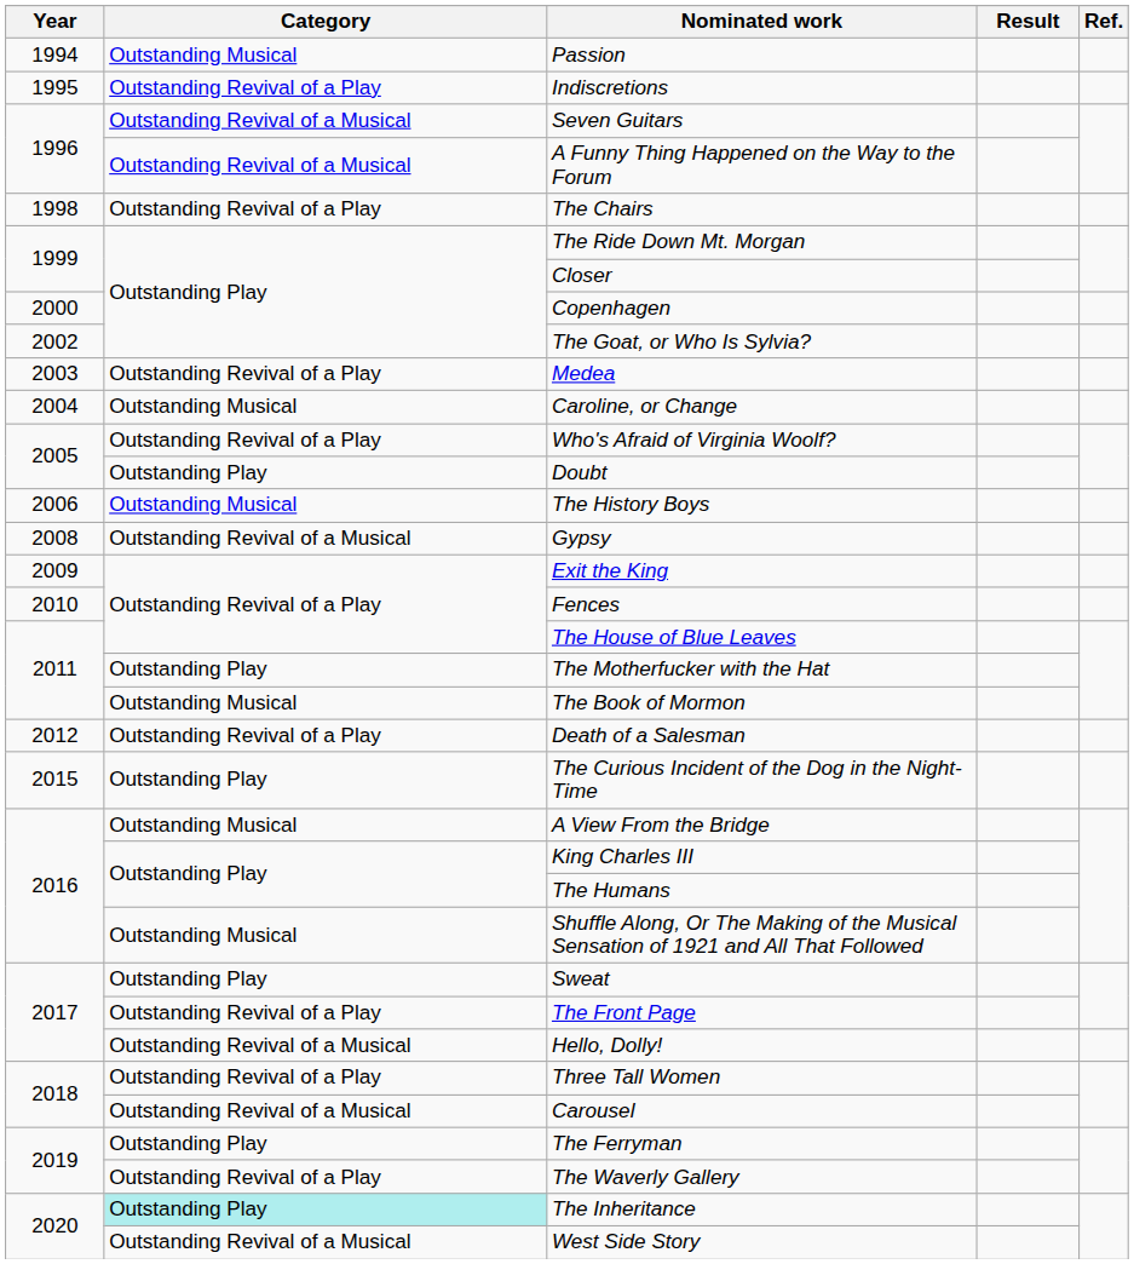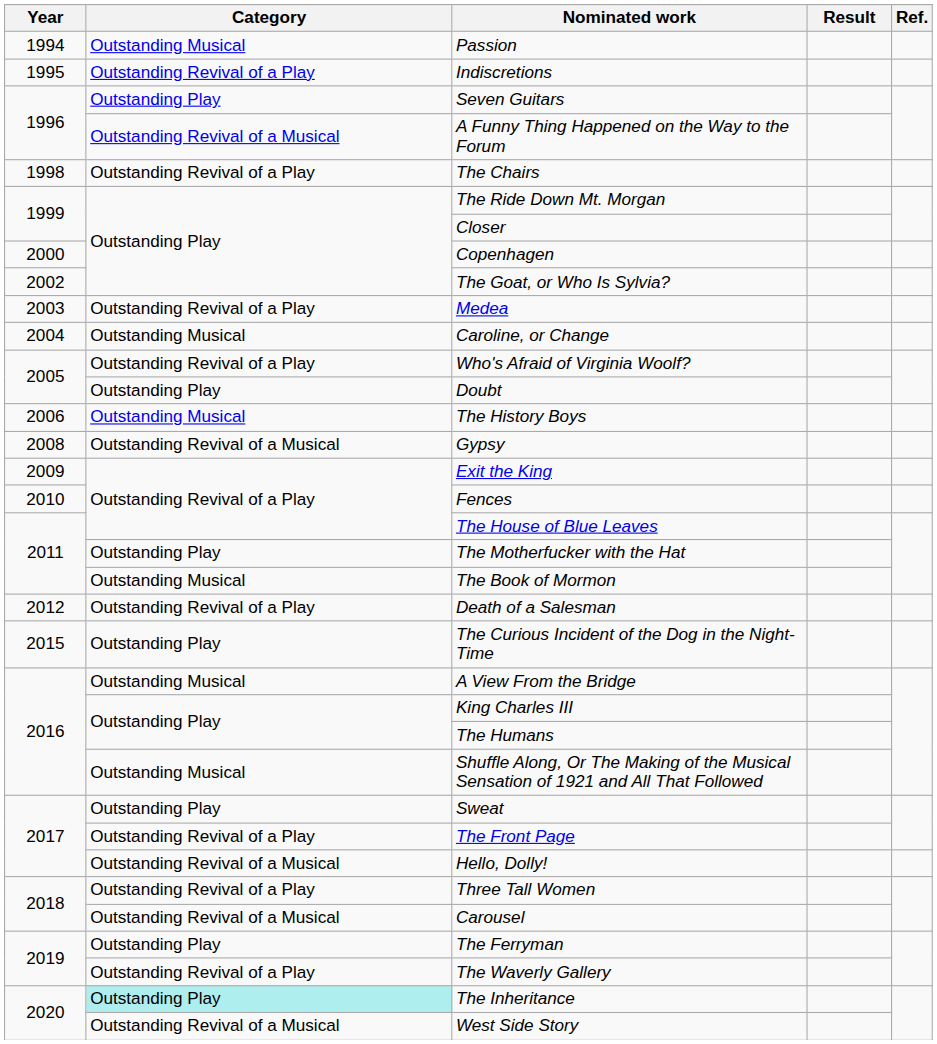 <table class=wikitable>
 <tr>
 </tr>
 <tr>
 <th scope="col" style="width:5em;">Year</th>
 <th scope="col" style="width:26em;">Category</th>
 <th scope="col" style="width:25em;">Nominated work</th>
 <th scope="col" style="width:5em;">Result</th>
 <th>Ref.</th>
 </tr>
 <tr>
 <td style="text-align:center;">1994</td>
 <td><a href='#'>Outstanding Musical</a></td>
 <td><em>Passion</em></td>
 <td></td>
 <td style="text-align:center;"></td>
 </tr>
 <tr>
 <td style="text-align:center;">1995</td>
 <td><a href='#'>Outstanding Revival of a Play</a></td>
 <td><em>Indiscretions</em></td>
 <td></td>
 <td style="text-align:center;"></td>
 </tr>
 <tr>
 <td style="text-align:center;", rowspan="2">1996</td>
-<td><a href='#'>Outstanding Revival of a Musical</a></td>
+<td><a href='#'>Outstanding Play</a></td>
 <td><em>Seven Guitars</em></td>
 <td></td>
 <td rowspan="2" style="text-align:center;"></td>
 </tr>
 <tr>
 <td><a href='#'>Outstanding Revival of a Musical</a></td>
 <td><em>A Funny Thing Happened on the Way to the Forum</em></td>
 <td></td>
 </tr>
 <tr>
 <td style="text-align:center;">1998</td>
 <td>Outstanding Revival of a Play</td>
 <td><em>The Chairs</em></td>
 <td></td>
 <td style="text-align:center;"></td>
 </tr>
 <tr>
 <td style="text-align:center;", rowspan="2">1999</td>
 <td rowspan="4">Outstanding Play</td>
 <td><em>The Ride Down Mt. Morgan</em></td>
 <td></td>
 <td rowspan="2" style="text-align:center;"></td>
 </tr>
 <tr>
 <td><em>Closer</em></td>
 <td></td>
 </tr>
 <tr>
 <td style="text-align:center;">2000</td>
 <td><em>Copenhagen</em></td>
 <td></td>
 <td style="text-align:center;"></td>
 </tr>
 <tr>
 <td style="text-align:center;">2002</td>
 <td><em>The Goat, or Who Is Sylvia?</em></td>
 <td></td>
 <td style="text-align:center;"></td>
 </tr>
 <tr>
 <td style="text-align:center;">2003</td>
 <td>Outstanding Revival of a Play</td>
 <td><em><a href='#'>Medea</a></em></td>
 <td></td>
 <td style="text-align:center;"></td>
 </tr>
 <tr>
 <td style="text-align:center;">2004</td>
 <td>Outstanding Musical</td>
 <td><em>Caroline, or Change</em></td>
 <td></td>
 <td style="text-align:center;"></td>
 </tr>
 <tr>
 <td style="text-align:center;", rowspan="2">2005</td>
 <td>Outstanding Revival of a Play</td>
 <td><em>Who's Afraid of Virginia Woolf?</em></td>
 <td></td>
 <td rowspan="2" style="text-align:center;"></td>
 </tr>
 <tr>
 <td>Outstanding Play</td>
 <td><em>Doubt</em></td>
 <td></td>
 </tr>
 <tr>
 <td style="text-align:center;">2006</td>
 <td><a href='#'>Outstanding Musical</a></td>
 <td><em>The History Boys</em></td>
 <td></td>
 <td style="text-align:center;"></td>
 </tr>
 <tr>
 <td style="text-align:center;">2008</td>
 <td>Outstanding Revival of a Musical</td>
 <td><em>Gypsy</em></td>
 <td></td>
 <td style="text-align:center;"></td>
 </tr>
 <tr>
 <td style="text-align:center;">2009</td>
 <td rowspan="3">Outstanding Revival of a Play</td>
 <td><em><a href='#'>Exit the King</a></em></td>
 <td></td>
 <td style="text-align:center;"></td>
 </tr>
 <tr>
 <td style="text-align:center;">2010</td>
 <td><em>Fences</em></td>
 <td></td>
 <td style="text-align:center;"></td>
 </tr>
 <tr>
 <td style="text-align:center;", rowspan="3">2011</td>
 <td><em><a href='#'>The House of Blue Leaves</a></em></td>
 <td></td>
 <td rowspan="3" style="text-align:center;"></td>
 </tr>
 <tr>
 <td>Outstanding Play</td>
 <td><em>The Motherfucker with the Hat</em></td>
 <td></td>
 </tr>
 <tr>
 <td>Outstanding Musical</td>
 <td><em>The Book of Mormon</em></td>
 <td></td>
 </tr>
 <tr>
 <td style="text-align:center;">2012</td>
 <td>Outstanding Revival of a Play</td>
 <td><em>Death of a Salesman</em></td>
 <td></td>
 <td style="text-align:center;"></td>
 </tr>
 <tr>
 <td style="text-align:center;">2015</td>
 <td>Outstanding Play</td>
 <td><em>The Curious Incident of the Dog in the Night-Time</em></td>
 <td></td>
 <td style="text-align:center;"></td>
 </tr>
 <tr>
 <td style="text-align:center;", rowspan="4">2016</td>
 <td>Outstanding Musical</td>
 <td><em>A View From the Bridge</em></td>
 <td></td>
 <td rowspan="4" style="text-align:center;"></td>
 </tr>
 <tr>
 <td rowspan="2">Outstanding Play</td>
 <td><em>King Charles III</em></td>
 <td></td>
 </tr>
 <tr>
 <td><em>The Humans</em></td>
 <td></td>
 </tr>
 <tr>
 <td>Outstanding Musical</td>
 <td><em>Shuffle Along, Or The Making of the Musical Sensation of 1921 and All That Followed</em></td>
 <td></td>
 </tr>
 <tr>
 <td style="text-align:center;", rowspan="3">2017</td>
 <td>Outstanding Play</td>
 <td><em>Sweat</em></td>
 <td></td>
 <td rowspan="2" style="text-align:center;"></td>
 </tr>
 <tr>
 <td>Outstanding Revival of a Play</td>
 <td><em><a href='#'>The Front Page</a></em></td>
 <td></td>
 </tr>
 <tr>
 <td>Outstanding Revival of a Musical</td>
 <td><em>Hello, Dolly!</em></td>
 <td></td>
 <td style="text-align:center;"></td>
 </tr>
 <tr>
 <td style="text-align:center;", rowspan="2">2018</td>
 <td>Outstanding Revival of a Play</td>
 <td><em>Three Tall Women</em></td>
 <td></td>
 <td rowspan="2" style="text-align:center;"></td>
 </tr>
 <tr>
 <td>Outstanding Revival of a Musical</td>
 <td><em>Carousel</em></td>
 <td></td>
 </tr>
 <tr>
 <td style="text-align:center;", rowspan="2">2019</td>
 <td>Outstanding Play</td>
 <td><em>The Ferryman</em></td>
 <td></td>
 <td rowspan="2" style="text-align:center;"></td>
 </tr>
 <tr>
 <td>Outstanding Revival of a Play</td>
 <td><em>The Waverly Gallery</em></td>
 <td></td>
 </tr>
 <tr>
 <td style="text-align:center;", rowspan="2">2020</td>
 <td style="background: paleturquoise;">Outstanding Play</td>
 <td><em>The Inheritance</em></td>
 <td></td>
 <td rowspan="2" style="text-align:center;"></td>
 </tr>
 <tr>
 <td>Outstanding Revival of a Musical</td>
 <td><em>West Side Story</em></td>
 <td></td>
 </tr>
 </table>
